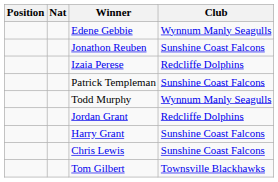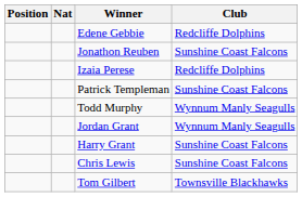 <table class="wikitable">
 <tr>
 <th>Position</th>
 <th>Nat</th>
 <th>Winner</th>
 <th>Club</th>
 </tr>
 <tr>
 <td></td>
 <td></td>
 <td><a href='#'>Edene Gebbie</a></td>
-<td> <a href='#'>Wynnum Manly Seagulls</a></td>
+<td> <a href='#'>Redcliffe Dolphins</a></td>
 </tr>
 <tr>
 <td></td>
 <td></td>
 <td><a href='#'>Jonathon Reuben</a></td>
 <td> <a href='#'>Sunshine Coast Falcons</a></td>
 </tr>
 <tr>
 <td></td>
 <td></td>
 <td><a href='#'>Izaia Perese</a></td>
 <td> <a href='#'>Redcliffe Dolphins</a></td>
 </tr>
 <tr>
 <td></td>
 <td></td>
 <td>Patrick Templeman</td>
 <td> <a href='#'>Sunshine Coast Falcons</a></td>
 </tr>
 <tr>
 <td></td>
 <td></td>
 <td>Todd Murphy</td>
 <td> <a href='#'>Wynnum Manly Seagulls</a></td>
 </tr>
 <tr>
 <td></td>
 <td></td>
 <td><a href='#'>Jordan Grant</a></td>
-<td> <a href='#'>Redcliffe Dolphins</a></td>
+<td> <a href='#'>Wynnum Manly Seagulls</a></td>
 </tr>
 <tr>
 <td></td>
 <td></td>
 <td><a href='#'>Harry Grant</a></td>
 <td> <a href='#'>Sunshine Coast Falcons</a></td>
 </tr>
 <tr>
 <td></td>
 <td></td>
 <td><a href='#'>Chris Lewis</a></td>
 <td> <a href='#'>Sunshine Coast Falcons</a></td>
 </tr>
 <tr>
 <td></td>
 <td></td>
 <td><a href='#'>Tom Gilbert</a></td>
 <td> <a href='#'>Townsville Blackhawks</a></td>
 </tr>
 </table>
